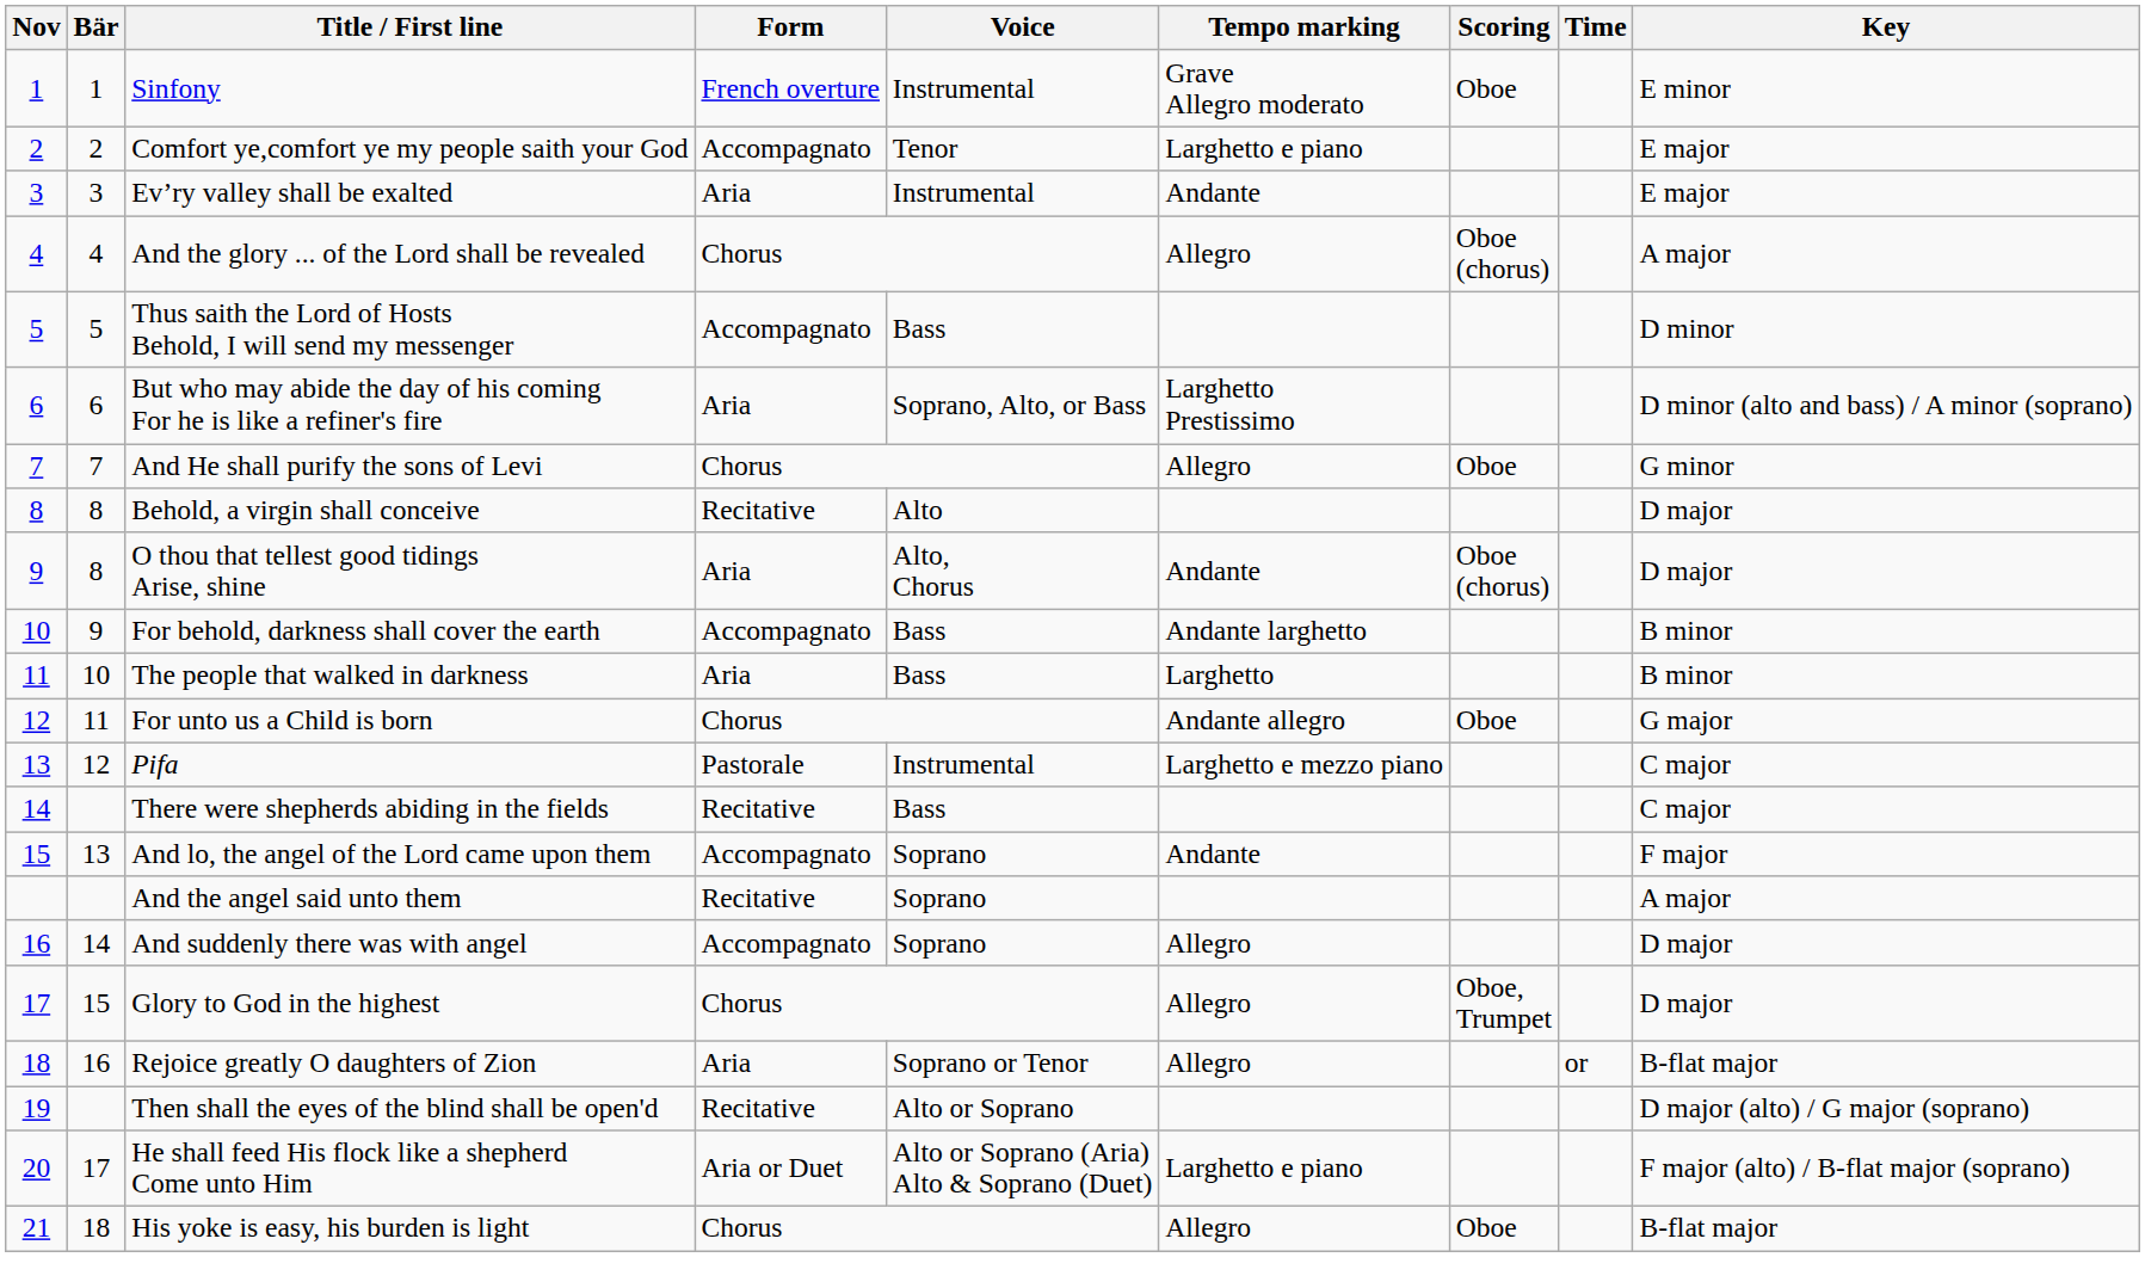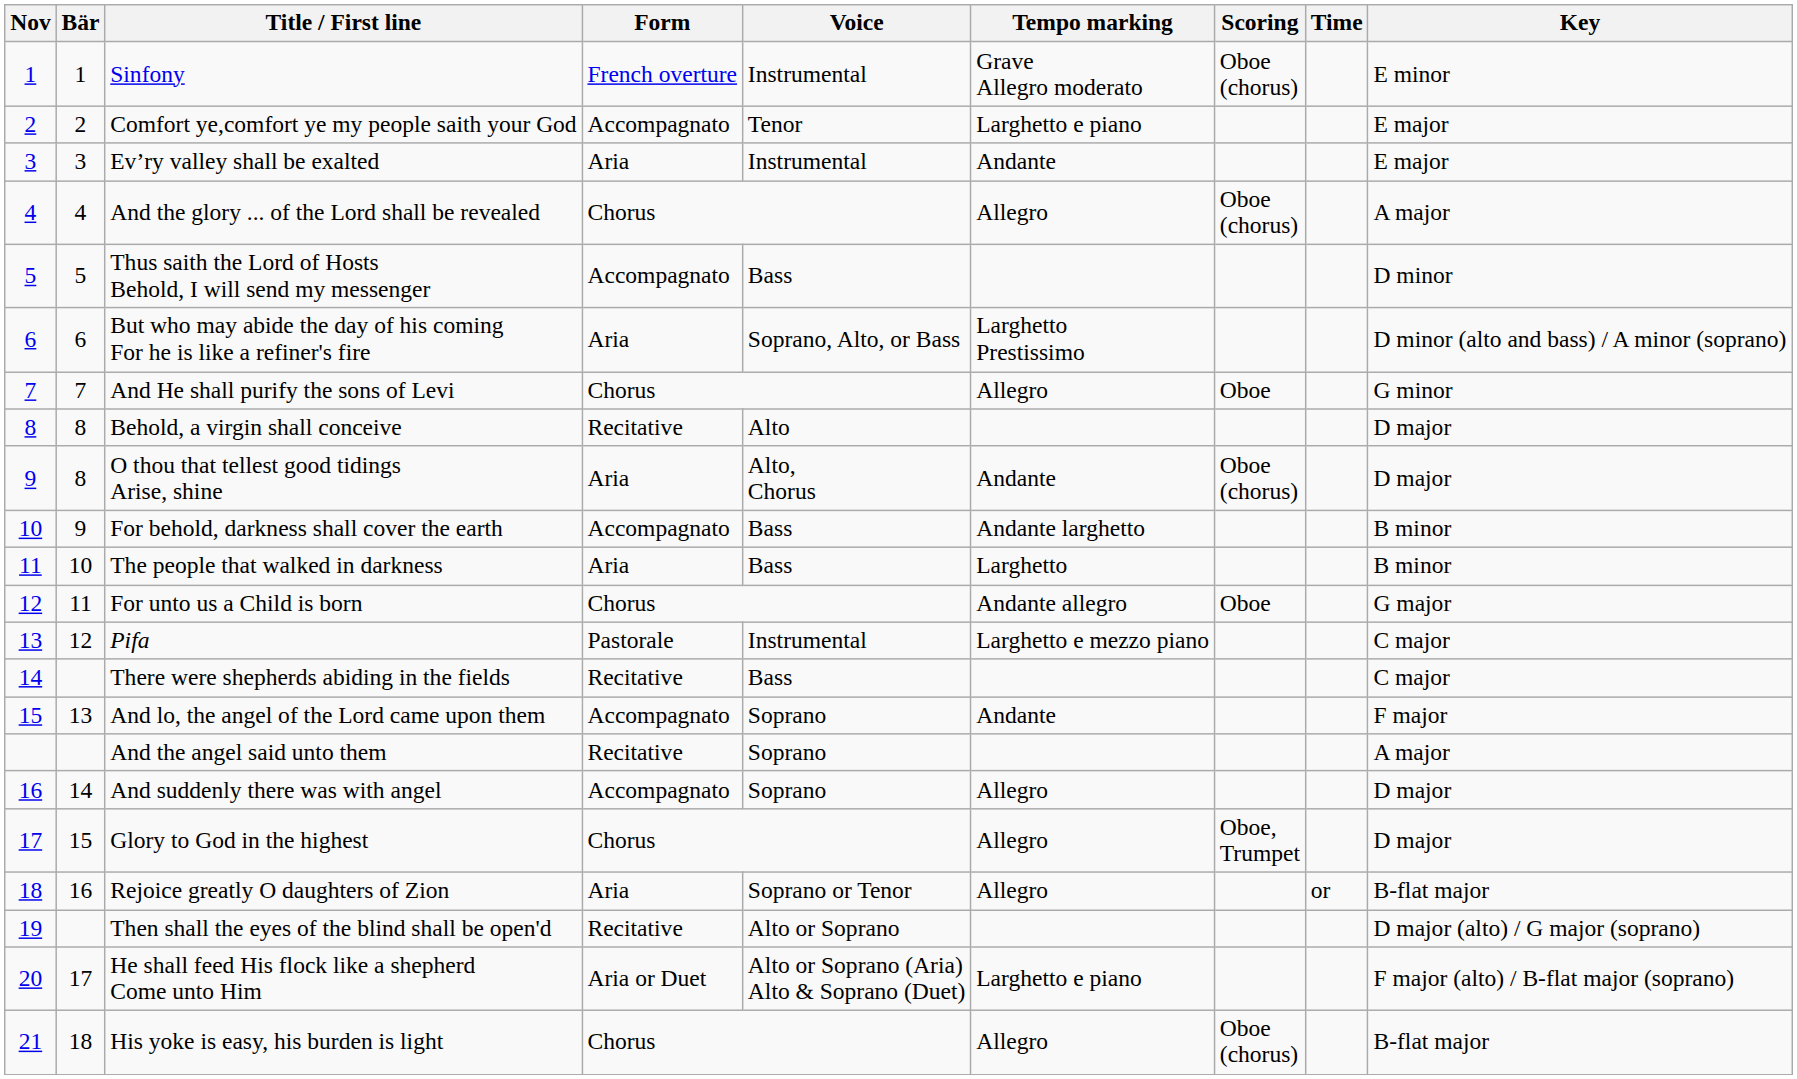 <table class="wikitable">
 <tr>
 <th>Nov</th>
 <th>Bär</th>
 <th>Title / First line</th>
 <th>Form</th>
 <th>Voice</th>
 <th>Tempo marking</th>
 <th>Scoring</th>
 <th>Time</th>
 <th>Key</th>
 </tr>
 <tr>
 <td align="center"><a href='#'>1</a></td>
 <td align="center">1</td>
 <td><a href='#'>Sinfony</a></td>
 <td><a href='#'>French overture</a></td>
 <td>Instrumental</td>
 <td>Grave <br> Allegro moderato</td>
-<td>Oboe</td>
+<td>Oboe <br> (chorus)</td>
 <td></td>
 <td>E minor</td>
 </tr>
 <tr>
 <td align="center"><a href='#'>2</a></td>
 <td align="center">2</td>
 <td>Comfort ye,comfort ye my people saith your God</td>
 <td>Accompagnato</td>
 <td>Tenor</td>
 <td>Larghetto e piano</td>
 <td></td>
 <td></td>
 <td>E major</td>
 </tr>
 <tr>
 <td align="center"><a href='#'>3</a></td>
 <td align="center">3</td>
 <td>Ev’ry valley shall be exalted</td>
 <td>Aria</td>
 <td>Instrumental</td>
 <td>Andante</td>
 <td></td>
 <td></td>
 <td>E major</td>
 </tr>
 <tr>
 <td align="center"><a href='#'>4</a></td>
 <td align="center">4</td>
 <td>And the glory ... of the Lord shall be revealed</td>
 <td colspan="2">Chorus</td>
 <td>Allegro</td>
 <td>Oboe <br> (chorus)</td>
 <td></td>
 <td>A major</td>
 </tr>
 <tr>
 <td align="center"><a href='#'>5</a></td>
 <td align="center">5</td>
 <td>Thus saith the Lord of Hosts <br> Behold, I will send my messenger</td>
 <td>Accompagnato</td>
 <td>Bass</td>
 <td></td>
 <td></td>
 <td></td>
 <td>D minor</td>
 </tr>
 <tr>
 <td align="center"><a href='#'>6</a></td>
 <td align="center">6</td>
 <td>But who may abide the day of his coming <br> For he is like a refiner's fire</td>
 <td>Aria</td>
 <td>Soprano, Alto, or Bass</td>
 <td>Larghetto <br> Prestissimo</td>
 <td></td>
 <td> <br> </td>
 <td>D minor (alto and bass) / A minor (soprano)</td>
 </tr>
 <tr>
 <td align="center"><a href='#'>7</a></td>
 <td align="center">7</td>
 <td>And He shall purify the sons of Levi</td>
 <td colspan="2">Chorus</td>
 <td>Allegro</td>
 <td>Oboe</td>
 <td></td>
 <td>G minor</td>
 </tr>
 <tr>
 <td align="center"><a href='#'>8</a></td>
 <td align="center">8</td>
 <td>Behold, a virgin shall conceive</td>
 <td>Recitative</td>
 <td>Alto</td>
 <td></td>
 <td></td>
 <td></td>
 <td>D major</td>
 </tr>
 <tr>
 <td align="center"><a href='#'>9</a></td>
 <td align="center">8</td>
 <td>O thou that tellest good tidings <br> Arise, shine</td>
 <td>Aria</td>
 <td>Alto, <br> Chorus</td>
 <td>Andante</td>
 <td>Oboe <br> (chorus)</td>
 <td></td>
 <td>D major</td>
 </tr>
 <tr>
 <td align="center"><a href='#'>10</a></td>
 <td align="center">9</td>
 <td>For behold, darkness shall cover the earth</td>
 <td>Accompagnato</td>
 <td>Bass</td>
 <td>Andante larghetto</td>
 <td></td>
 <td></td>
 <td>B minor</td>
 </tr>
 <tr>
 <td align="center"><a href='#'>11</a></td>
 <td align="center">10</td>
 <td>The people that walked in darkness</td>
 <td>Aria</td>
 <td>Bass</td>
 <td>Larghetto</td>
 <td></td>
 <td></td>
 <td>B minor</td>
 </tr>
 <tr>
 <td align="center"><a href='#'>12</a></td>
 <td align="center">11</td>
 <td>For unto us a Child is born</td>
 <td colspan="2">Chorus</td>
 <td>Andante allegro</td>
 <td>Oboe</td>
 <td></td>
 <td>G major</td>
 </tr>
 <tr>
 <td align="center"><a href='#'>13</a></td>
 <td align="center">12</td>
 <td><em>Pifa</em></td>
 <td>Pastorale</td>
 <td>Instrumental</td>
 <td>Larghetto e mezzo piano</td>
 <td></td>
 <td></td>
 <td>C major</td>
 </tr>
 <tr>
 <td align="center"><a href='#'>14</a></td>
 <td align="center"></td>
 <td>There were shepherds abiding in the fields</td>
 <td>Recitative</td>
 <td>Bass</td>
 <td></td>
 <td></td>
 <td></td>
 <td>C major</td>
 </tr>
 <tr>
 <td align="center"><a href='#'>15</a></td>
 <td align="center">13</td>
 <td>And lo, the angel of the Lord came upon them</td>
 <td>Accompagnato</td>
 <td>Soprano</td>
 <td>Andante</td>
 <td></td>
 <td></td>
 <td>F major</td>
 </tr>
 <tr>
 <td align="center"></td>
 <td align="center"></td>
 <td>And the angel said unto them</td>
 <td>Recitative</td>
 <td>Soprano</td>
 <td></td>
 <td></td>
 <td></td>
 <td>A major</td>
 </tr>
 <tr>
 <td align="center"><a href='#'>16</a></td>
 <td align="center">14</td>
 <td>And suddenly there was with angel</td>
 <td>Accompagnato</td>
 <td>Soprano</td>
 <td>Allegro</td>
 <td></td>
 <td></td>
 <td>D major</td>
 </tr>
 <tr>
 <td align="center"><a href='#'>17</a></td>
 <td align="center">15</td>
 <td>Glory to God in the highest</td>
 <td colspan="2">Chorus</td>
 <td>Allegro</td>
 <td>Oboe, <br> Trumpet</td>
 <td></td>
 <td>D major</td>
 </tr>
 <tr>
 <td align="center"><a href='#'>18</a></td>
 <td align="center">16</td>
 <td>Rejoice greatly O daughters of Zion</td>
 <td>Aria</td>
 <td>Soprano or Tenor</td>
 <td>Allegro</td>
 <td></td>
 <td> or </td>
 <td>B-flat major</td>
 </tr>
 <tr>
 <td align="center"><a href='#'>19</a></td>
 <td align="center"></td>
 <td>Then shall the eyes of the blind shall be open'd</td>
 <td>Recitative</td>
 <td>Alto or Soprano</td>
 <td></td>
 <td></td>
 <td></td>
 <td>D major (alto) / G major (soprano)</td>
 </tr>
 <tr>
 <td align="center"><a href='#'>20</a></td>
 <td align="center">17</td>
 <td>He shall feed His flock like a shepherd <br> Come unto Him</td>
 <td>Aria or Duet</td>
 <td>Alto or Soprano (Aria) <br> Alto & Soprano (Duet)</td>
 <td>Larghetto e piano</td>
 <td></td>
 <td></td>
 <td>F major (alto) / B-flat major (soprano)</td>
 </tr>
 <tr>
 <td align="center"><a href='#'>21</a></td>
 <td align="center">18</td>
 <td>His yoke is easy, his burden is light</td>
 <td colspan="2">Chorus</td>
 <td>Allegro</td>
-<td>Oboe</td>
+<td>Oboe <br> (chorus)</td>
 <td></td>
 <td>B-flat major</td>
 </tr>
 <tr>
 </tr>
 </table>
